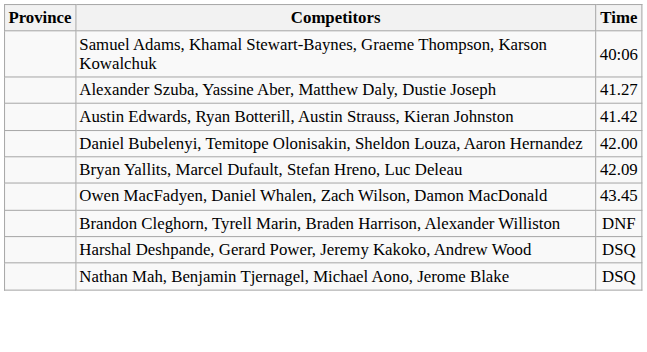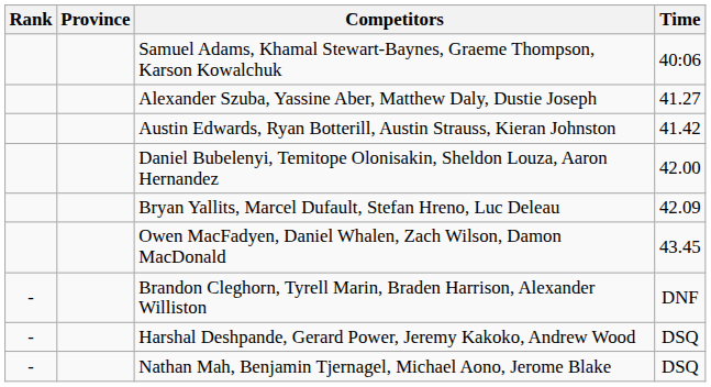 <table class="wikitable sortable" style="text-align:center">
 <tr>
+<th>Rank</th>
 <th>Province</th>
 <th>Competitors</th>
 <th>Time</th>
 </tr>
 <tr>
+<td></td>
 <td align=left></td>
 <td align="left">Samuel Adams, Khamal Stewart-Baynes, Graeme Thompson, Karson Kowalchuk</td>
 <td>40:06</td>
 </tr>
 <tr>
+<td></td>
 <td align=left></td>
 <td align="left">Alexander Szuba, Yassine Aber, Matthew Daly, Dustie Joseph</td>
 <td>41.27</td>
 </tr>
 <tr>
+<td></td>
 <td align=left></td>
 <td align="left">Austin Edwards, Ryan Botterill, Austin Strauss, Kieran Johnston</td>
 <td>41.42</td>
 </tr>
 <tr>
+<td></td>
 <td align=left></td>
 <td align="left">Daniel Bubelenyi, Temitope Olonisakin, Sheldon Louza, Aaron Hernandez</td>
 <td>42.00</td>
 </tr>
 <tr>
+<td></td>
 <td align=left></td>
 <td align="left">Bryan Yallits, Marcel Dufault, Stefan Hreno, Luc Deleau</td>
 <td>42.09</td>
 </tr>
 <tr>
+<td></td>
 <td align=left></td>
 <td align="left">Owen MacFadyen, Daniel Whalen, Zach Wilson, Damon MacDonald</td>
 <td>43.45</td>
 </tr>
 <tr>
+<td>-</td>
 <td align=left></td>
 <td align="left">Brandon Cleghorn, Tyrell Marin, Braden Harrison, Alexander Williston</td>
 <td>DNF</td>
 </tr>
 <tr>
+<td>-</td>
 <td align=left></td>
 <td align="left">Harshal Deshpande, Gerard Power, Jeremy Kakoko, Andrew Wood</td>
 <td>DSQ</td>
 </tr>
 <tr>
+<td>-</td>
 <td align=left></td>
 <td align="left">Nathan Mah, Benjamin Tjernagel, Michael Aono, Jerome Blake</td>
 <td>DSQ</td>
 </tr>
 </table>
